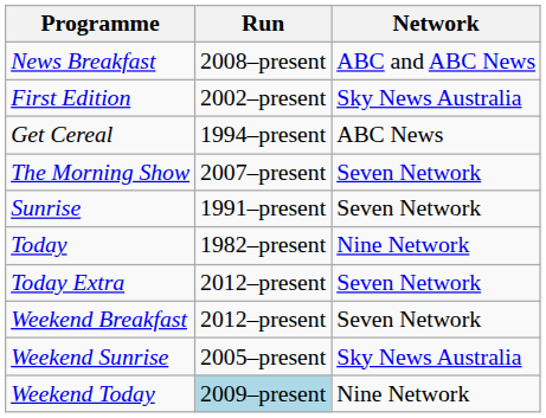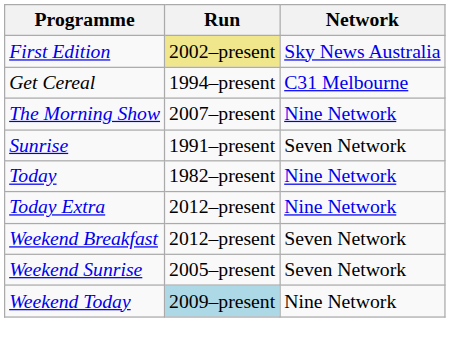 <table class="wikitable">
 <tr>
 <th>Programme</th>
 <th>Run</th>
 <th>Network</th>
 </tr>
 <tr>
-<td><em><a href='#'>News Breakfast</a></em></td>
-<td>2008–present</td>
-<td><a href='#'>ABC</a> and <a href='#'>ABC News</a></td>
-</tr>
-<tr>
 <td><em><a href='#'>First Edition</a></em></td>
-<td>2002–present</td>
+<td style="background: khaki;">2002–present</td>
 <td><a href='#'>Sky News Australia</a></td>
 </tr>
 <tr>
 <td><em>Get Cereal</em></td>
 <td>1994–present</td>
-<td>ABC News</td>
+<td><a href='#'>C31 Melbourne</a></td>
 </tr>
 <tr>
 <td><em><a href='#'>The Morning Show</a></em></td>
 <td>2007–present</td>
-<td><a href='#'>Seven Network</a></td>
+<td><a href='#'>Nine Network</a></td>
 </tr>
 <tr>
 <td><em><a href='#'>Sunrise</a></em></td>
 <td>1991–present</td>
 <td>Seven Network</td>
 </tr>
 <tr>
 <td><em><a href='#'>Today</a></em></td>
 <td>1982–present</td>
 <td><a href='#'>Nine Network</a></td>
 </tr>
 <tr>
 <td><em><a href='#'>Today Extra</a></em></td>
 <td>2012–present</td>
-<td><a href='#'>Seven Network</a></td>
+<td><a href='#'>Nine Network</a></td>
 </tr>
 <tr>
 <td><em><a href='#'>Weekend Breakfast</a></em></td>
 <td>2012–present</td>
 <td>Seven Network</td>
 </tr>
 <tr>
 <td><em><a href='#'>Weekend Sunrise</a></em></td>
 <td>2005–present</td>
-<td><a href='#'>Sky News Australia</a></td>
+<td>Seven Network</td>
 </tr>
 <tr>
 <td><em><a href='#'>Weekend Today</a></em></td>
 <td style="background: lightblue;">2009–present</td>
 <td>Nine Network</td>
 </tr>
 </table>
